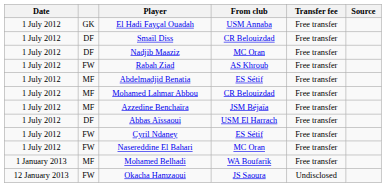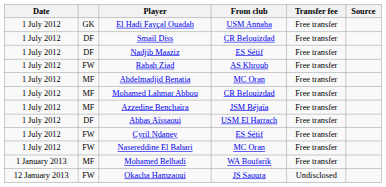 <table class="wikitable sortable" style="width:70%; text-align:center; font-size:85%; text-align:centre;">
 <tr>
 <th>Date</th>
 <th></th>
 <th>Player</th>
 <th>From club</th>
 <th>Transfer fee</th>
 <th>Source</th>
 </tr>
 <tr>
 <td>1 July 2012</td>
 <td>GK</td>
 <td> <a href='#'>El Hadi Fayçal Ouadah</a></td>
 <td><a href='#'>USM Annaba</a></td>
 <td>Free transfer</td>
 <td></td>
 </tr>
 <tr>
 <td>1 July 2012</td>
 <td>DF</td>
 <td> <a href='#'>Smaïl Diss</a></td>
 <td><a href='#'>CR Belouizdad</a></td>
 <td>Free transfer</td>
 <td></td>
 </tr>
 <tr>
 <td>1 July 2012</td>
 <td>DF</td>
 <td> <a href='#'>Nadjib Maaziz</a></td>
-<td><a href='#'>MC Oran</a></td>
+<td><a href='#'>ES Sétif</a></td>
 <td>Free transfer</td>
 <td></td>
 </tr>
 <tr>
 <td>1 July 2012</td>
 <td>FW</td>
 <td> <a href='#'>Rabah Ziad</a></td>
 <td><a href='#'>AS Khroub</a></td>
 <td>Free transfer</td>
 <td></td>
 </tr>
 <tr>
 <td>1 July 2012</td>
 <td>MF</td>
 <td> <a href='#'>Abdelmadjid Benatia</a></td>
-<td><a href='#'>ES Sétif</a></td>
+<td><a href='#'>MC Oran</a></td>
 <td>Free transfer</td>
 <td></td>
 </tr>
 <tr>
 <td>1 July 2012</td>
 <td>MF</td>
 <td> <a href='#'>Mohamed Lahmar Abbou</a></td>
 <td><a href='#'>CR Belouizdad</a></td>
 <td>Free transfer</td>
 <td></td>
 </tr>
 <tr>
 <td>1 July 2012</td>
 <td>MF</td>
 <td> <a href='#'>Azzedine Benchaïra</a></td>
 <td><a href='#'>JSM Béjaïa</a></td>
 <td>Free transfer</td>
 <td></td>
 </tr>
 <tr>
 <td>1 July 2012</td>
 <td>DF</td>
 <td> <a href='#'>Abbas Aïssaoui</a></td>
 <td><a href='#'>USM El Harrach</a></td>
 <td>Free transfer</td>
 <td></td>
 </tr>
 <tr>
 <td>1 July 2012</td>
 <td>FW</td>
 <td> <a href='#'>Cyril Ndaney</a></td>
 <td><a href='#'>ES Sétif</a></td>
 <td>Free transfer</td>
 <td></td>
 </tr>
 <tr>
 <td>1 July 2012</td>
 <td>FW</td>
 <td> <a href='#'>Nasereddine El Bahari</a></td>
 <td><a href='#'>MC Oran</a></td>
 <td>Free transfer</td>
 <td></td>
 </tr>
 <tr>
 <td>1 January 2013</td>
 <td>MF</td>
 <td> <a href='#'>Mohamed Belhadi</a></td>
 <td><a href='#'>WA Boufarik</a></td>
 <td>Free transfer</td>
 <td></td>
 </tr>
 <tr>
 <td>12 January 2013</td>
 <td>FW</td>
 <td> <a href='#'>Okacha Hamzaoui</a></td>
 <td><a href='#'>JS Saoura</a></td>
 <td>Undisclosed</td>
 <td></td>
 </tr>
 </table>
